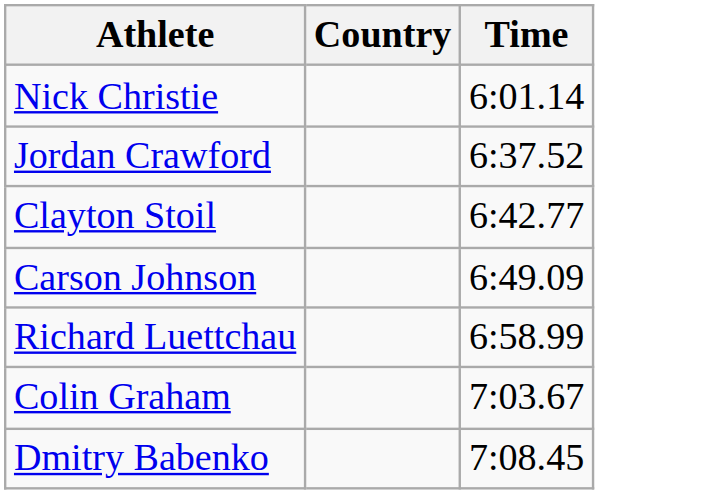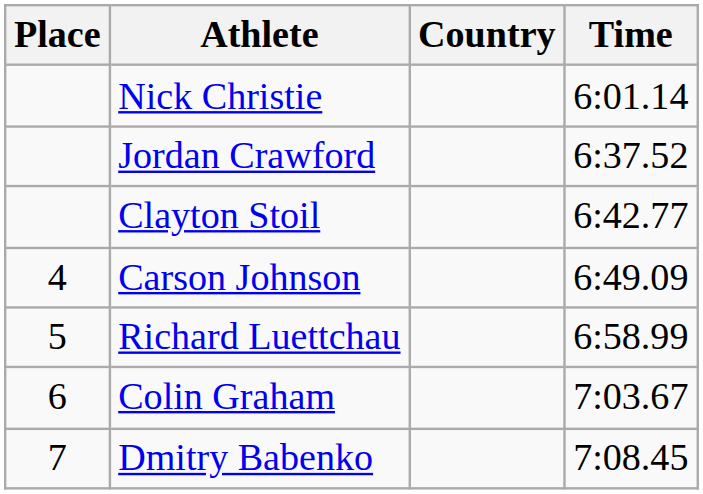 <table class="wikitable">
 <tr>
+<th>Place</th>
 <th>Athlete</th>
 <th>Country</th>
 <th>Time</th>
 </tr>
 <tr>
+<td align=center></td>
 <td><a href='#'>Nick Christie</a></td>
 <td></td>
 <td>6:01.14</td>
 </tr>
 <tr>
+<td align=center></td>
 <td><a href='#'>Jordan Crawford</a></td>
 <td></td>
 <td>6:37.52</td>
 </tr>
 <tr>
+<td align=center></td>
 <td><a href='#'>Clayton Stoil</a></td>
 <td></td>
 <td>6:42.77</td>
 </tr>
 <tr>
+<td align=center>4</td>
 <td><a href='#'>Carson Johnson</a></td>
 <td></td>
 <td>6:49.09</td>
 </tr>
 <tr>
+<td align=center>5</td>
 <td><a href='#'>Richard Luettchau</a></td>
 <td></td>
 <td>6:58.99</td>
 </tr>
 <tr>
+<td align=center>6</td>
 <td><a href='#'>Colin Graham</a></td>
 <td></td>
 <td>7:03.67</td>
 </tr>
 <tr>
+<td align=center>7</td>
 <td><a href='#'>Dmitry Babenko</a></td>
 <td></td>
 <td>7:08.45</td>
 </tr>
 </table>
